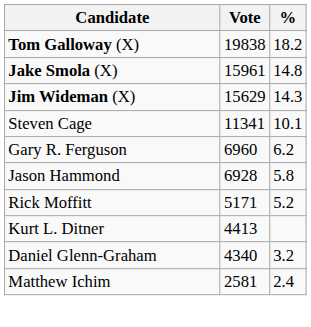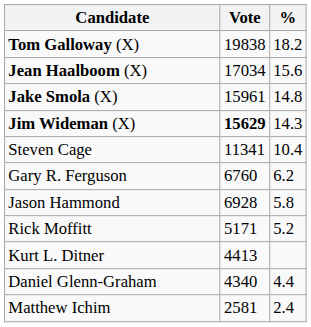 <table class="wikitable">
 <tr>
 <th bgcolor="#DDDDFF" width="200px">Candidate</th>
 <th bgcolor="#DDDDFF">Vote</th>
 <th bgcolor="#DDDDFF">%</th>
 </tr>
 <tr>
 <td><strong>Tom Galloway</strong> (X)</td>
 <td>19838</td>
 <td>18.2</td>
 </tr>
 <tr>
+<td><strong>Jean Haalboom</strong> (X)</td>
+<td>17034</td>
+<td>15.6</td>
+</tr>
+<tr>
 <td><strong>Jake Smola</strong> (X)</td>
 <td>15961</td>
 <td>14.8</td>
 </tr>
 <tr>
 <td><strong>Jim Wideman</strong> (X)</td>
-<td>15629</td>
+<td><strong>15629</strong></td>
 <td>14.3</td>
 </tr>
 <tr>
 <td>Steven Cage</td>
 <td>11341</td>
-<td>10.1</td>
+<td>10.4</td>
 </tr>
 <tr>
 <td>Gary R. Ferguson</td>
-<td>6960</td>
+<td>6760</td>
 <td>6.2</td>
 </tr>
 <tr>
 <td>Jason Hammond</td>
 <td>6928</td>
 <td>5.8</td>
 </tr>
 <tr>
 <td>Rick Moffitt</td>
 <td>5171</td>
 <td>5.2</td>
 </tr>
 <tr>
 <td>Kurt L. Ditner</td>
 <td>4413</td>
 <td></td>
 </tr>
 <tr>
 <td>Daniel Glenn-Graham</td>
 <td>4340</td>
-<td>3.2</td>
+<td>4.4</td>
 </tr>
 <tr>
 <td>Matthew Ichim</td>
 <td>2581</td>
 <td>2.4</td>
 </tr>
 </table>
